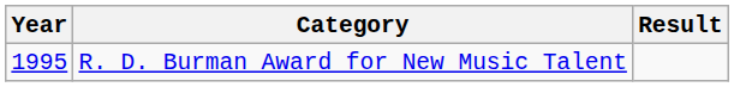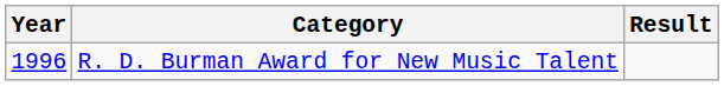 <table class="wikitable">
 <tr>
 <th>Year</th>
 <th>Category</th>
 <th>Result</th>
 </tr>
 <tr>
-<td style="text-align:center;"><a href='#'>1995</a></td>
+<td style="text-align:center;"><a href='#'>1996</a></td>
 <td style="text-align:center;"><a href='#'>R. D. Burman Award for New Music Talent</a></td>
 <td></td>
 </tr>
 </table>
